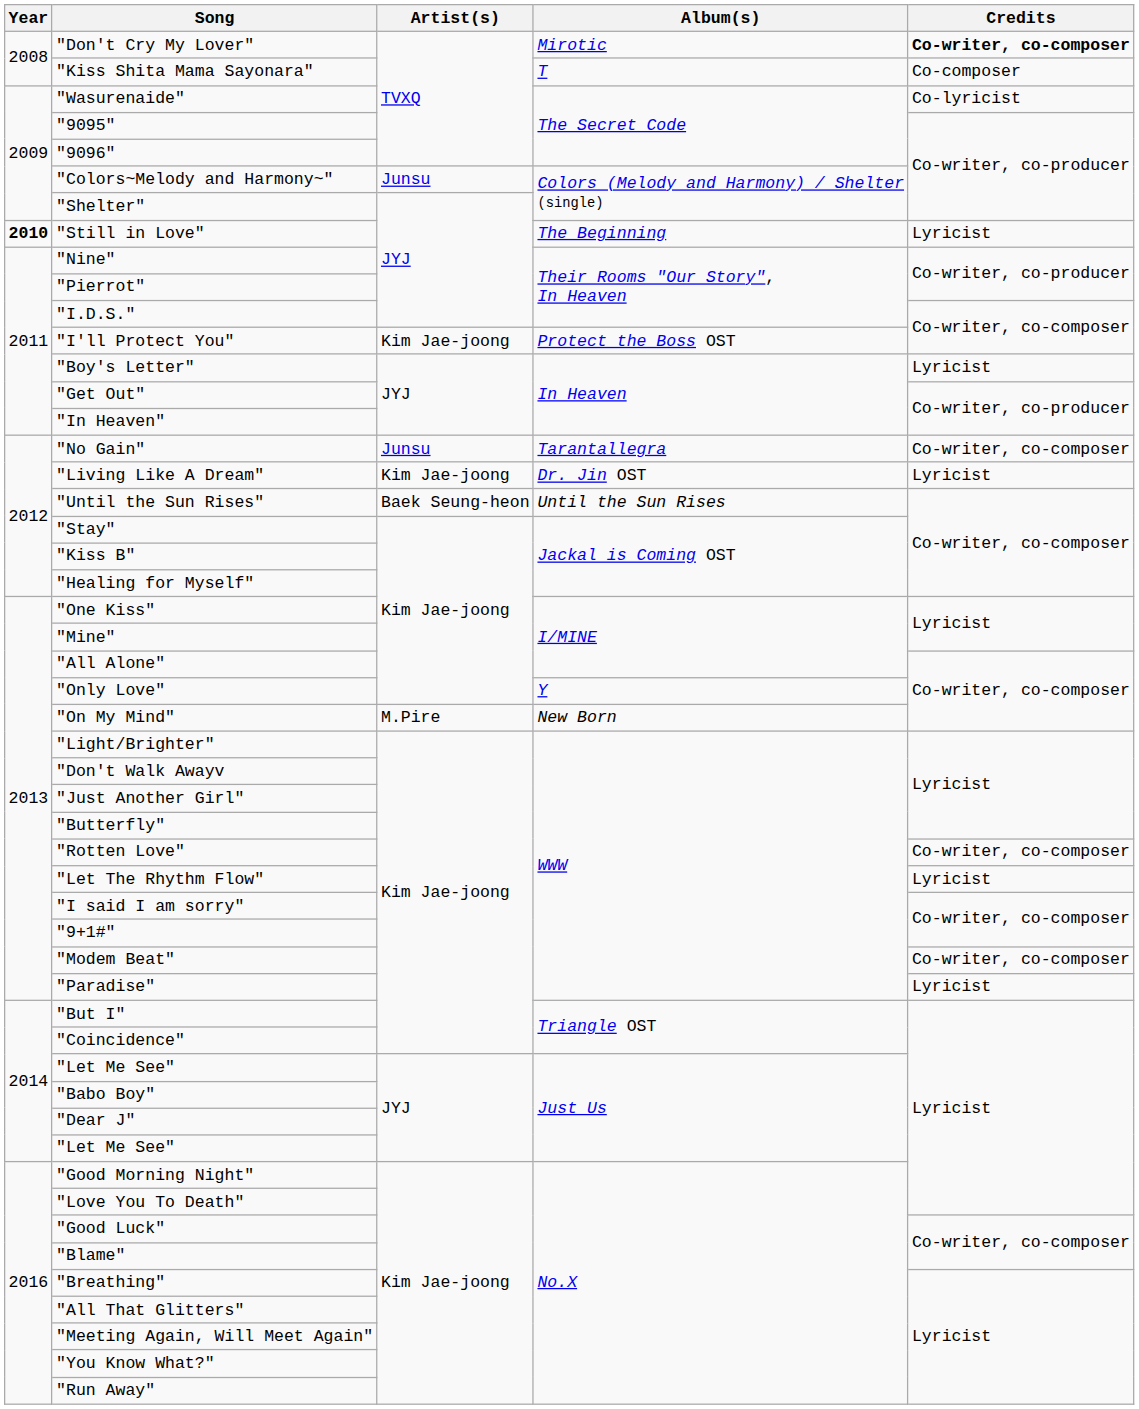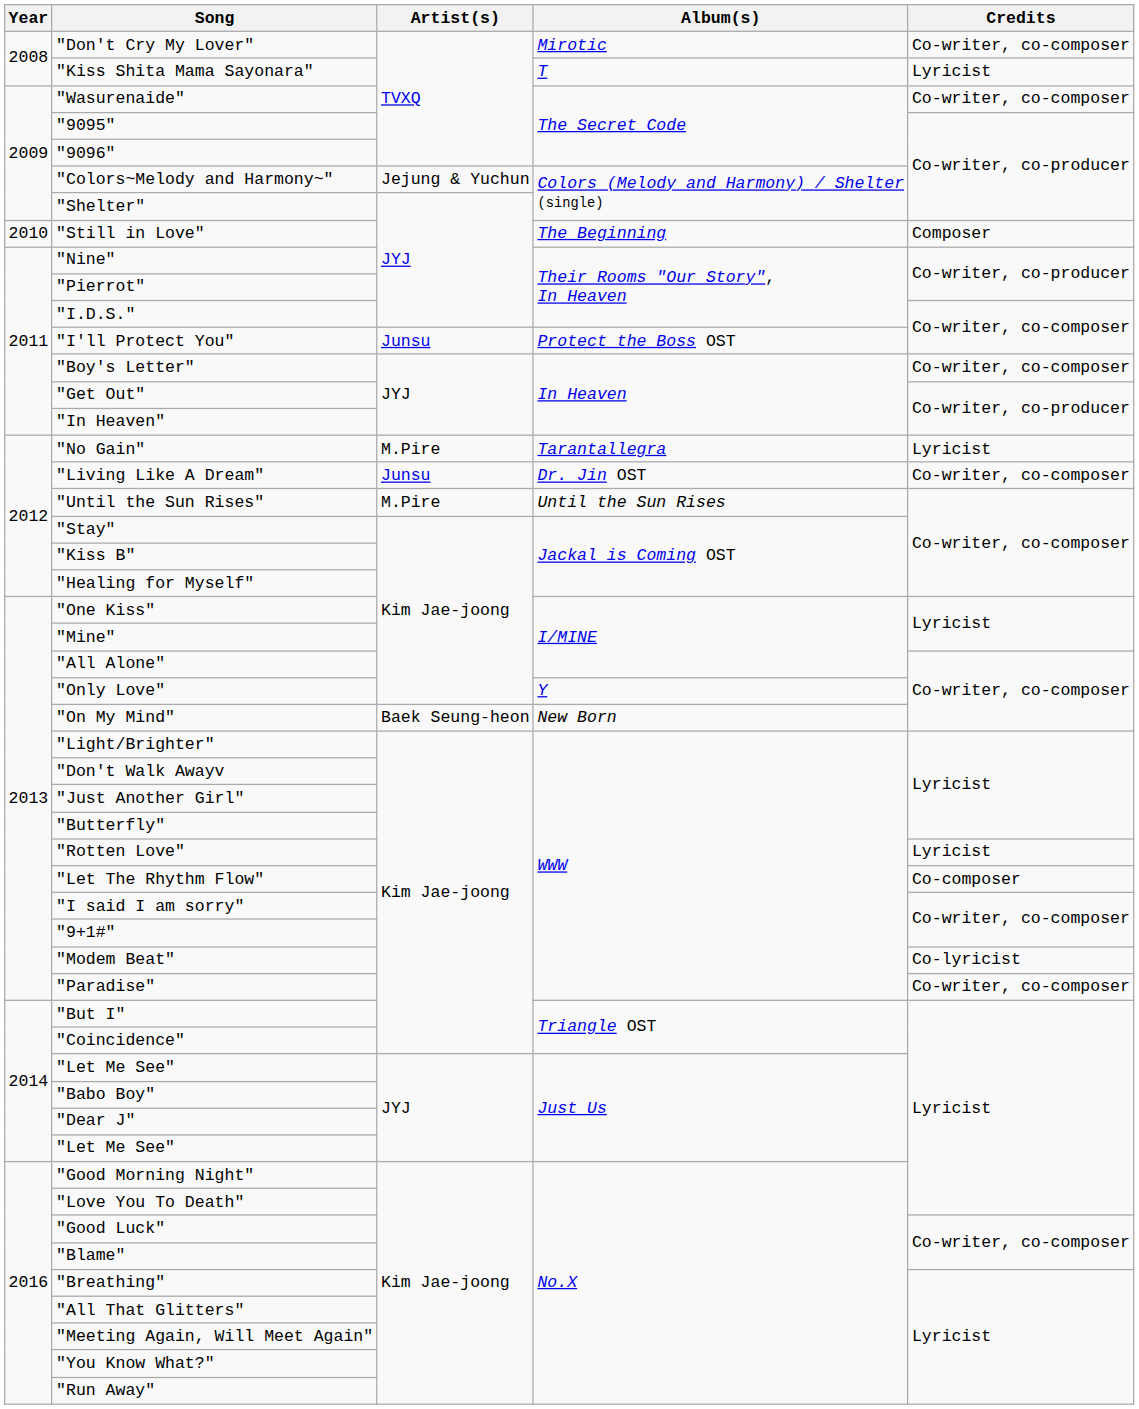 <table class="wikitable">
 <tr>
 <th>Year</th>
 <th>Song</th>
 <th>Artist(s)</th>
 <th>Album(s)</th>
 <th>Credits</th>
 </tr>
 <tr>
 <td rowspan="2">2008</td>
 <td>"Don't Cry My Lover"</td>
 <td rowspan="5"><a href='#'>TVXQ</a></td>
 <td><em><a href='#'>Mirotic</a></em></td>
-<td><strong>Co-writer, co-composer</strong></td>
+<td>Co-writer, co-composer</td>
 </tr>
 <tr>
 <td>"Kiss Shita Mama Sayonara"</td>
 <td><em><a href='#'>T</a></em></td>
-<td>Co-composer</td>
+<td>Lyricist</td>
 </tr>
 <tr>
 <td rowspan="5">2009</td>
 <td>"Wasurenaide"</td>
 <td rowspan="3"><em><a href='#'>The Secret Code</a></em></td>
-<td>Co-lyricist</td>
+<td>Co-writer, co-composer</td>
 </tr>
 <tr>
 <td>"9095"</td>
 <td rowspan="4">Co-writer, co-producer</td>
 </tr>
 <tr>
 <td>"9096"</td>
 </tr>
 <tr>
 <td>"Colors~Melody and Harmony~"</td>
-<td><a href='#'>Junsu</a></td>
+<td>Jejung & Yuchun</td>
 <td rowspan="2"><em><a href='#'>Colors (Melody and Harmony) / Shelter</a></em> <br> <small>(single)</small></td>
 </tr>
 <tr>
 <td>"Shelter"</td>
 <td rowspan="5"><a href='#'>JYJ</a></td>
 </tr>
 <tr>
-<td><strong>2010</strong></td>
+<td>2010</td>
 <td>"Still in Love"</td>
 <td><em><a href='#'>The Beginning</a></em></td>
-<td>Lyricist</td>
+<td>Composer</td>
 </tr>
 <tr>
 <td rowspan="7">2011</td>
 <td>"Nine"</td>
 <td rowspan="3"><em><a href='#'>Their Rooms "Our Story"</a></em>,<br><em><a href='#'>In Heaven</a></em></td>
 <td rowspan="2">Co-writer, co-producer</td>
 </tr>
 <tr>
 <td>"Pierrot"</td>
 </tr>
 <tr>
 <td>"I.D.S."</td>
 <td rowspan="2">Co-writer, co-composer</td>
 </tr>
 <tr>
 <td>"I'll Protect You"</td>
-<td>Kim Jae-joong</td>
+<td><a href='#'>Junsu</a></td>
 <td><em><a href='#'>Protect the Boss</a></em> OST</td>
 </tr>
 <tr>
 <td>"Boy's Letter"</td>
 <td rowspan="3">JYJ</td>
 <td rowspan="3"><em><a href='#'>In Heaven</a></em></td>
-<td>Lyricist</td>
+<td>Co-writer, co-composer</td>
 </tr>
 <tr>
 <td>"Get Out"</td>
 <td rowspan="2">Co-writer, co-producer</td>
 </tr>
 <tr>
 <td>"In Heaven"</td>
 </tr>
 <tr>
 <td rowspan="6">2012</td>
 <td>"No Gain"</td>
+<td>M.Pire</td>
+<td><em><a href='#'>Tarantallegra</a></em></td>
+<td>Lyricist</td>
+</tr>
+<tr>
+<td>"Living Like A Dream"</td>
 <td><a href='#'>Junsu</a></td>
-<td><em><a href='#'>Tarantallegra</a></em></td>
+<td><em><a href='#'>Dr. Jin</a></em> OST</td>
 <td>Co-writer, co-composer</td>
 </tr>
 <tr>
-<td>"Living Like A Dream"</td>
-<td>Kim Jae-joong</td>
-<td><em><a href='#'>Dr. Jin</a></em> OST</td>
-<td>Lyricist</td>
-</tr>
-<tr>
 <td>"Until the Sun Rises"</td>
-<td>Baek Seung-heon</td>
+<td>M.Pire</td>
 <td><em>Until the Sun Rises</em></td>
 <td rowspan="4">Co-writer, co-composer</td>
 </tr>
 <tr>
 <td>"Stay"</td>
 <td rowspan="7">Kim Jae-joong</td>
 <td rowspan="3"><em><a href='#'>Jackal is Coming</a></em> OST</td>
 </tr>
 <tr>
 <td>"Kiss B"</td>
 </tr>
 <tr>
 <td>"Healing for Myself"</td>
 </tr>
 <tr>
 <td rowspan="15">2013</td>
 <td>"One Kiss"</td>
 <td rowspan="3"><em><a href='#'>I/MINE</a></em></td>
 <td rowspan="2">Lyricist</td>
 </tr>
 <tr>
 <td>"Mine"</td>
 </tr>
 <tr>
 <td>"All Alone"</td>
 <td rowspan="3">Co-writer, co-composer</td>
 </tr>
 <tr>
 <td>"Only Love"</td>
 <td><em><a href='#'>Y</a></em></td>
 </tr>
 <tr>
 <td>"On My Mind"</td>
-<td>M.Pire</td>
+<td>Baek Seung-heon</td>
 <td><em>New Born</em></td>
 </tr>
 <tr>
 <td>"Light/Brighter"</td>
 <td rowspan="12">Kim Jae-joong</td>
 <td rowspan="10"><em><a href='#'>WWW</a></em></td>
 <td rowspan="4">Lyricist</td>
 </tr>
 <tr>
 <td>"Don't Walk Awayv</td>
 </tr>
 <tr>
 <td>"Just Another Girl"</td>
 </tr>
 <tr>
 <td>"Butterfly"</td>
 </tr>
 <tr>
 <td>"Rotten Love"</td>
-<td>Co-writer, co-composer</td>
+<td>Lyricist</td>
 </tr>
 <tr>
 <td>"Let The Rhythm Flow"</td>
-<td>Lyricist</td>
+<td>Co-composer</td>
 </tr>
 <tr>
 <td>"I said I am sorry"</td>
 <td rowspan="2">Co-writer, co-composer</td>
 </tr>
 <tr>
 <td>"9+1#"</td>
 </tr>
 <tr>
 <td>"Modem Beat"</td>
-<td>Co-writer, co-composer</td>
+<td>Co-lyricist</td>
 </tr>
 <tr>
 <td>"Paradise"</td>
-<td>Lyricist</td>
+<td>Co-writer, co-composer</td>
 </tr>
 <tr>
 <td rowspan="6">2014</td>
 <td>"But I"</td>
 <td rowspan="2"><em><a href='#'>Triangle</a></em> OST</td>
 <td rowspan="8">Lyricist</td>
 </tr>
 <tr>
 <td>"Coincidence"</td>
 </tr>
 <tr>
 <td>"Let Me See"</td>
 <td rowspan="4">JYJ</td>
 <td rowspan="4"><em><a href='#'>Just Us</a></em></td>
 </tr>
 <tr>
 <td>"Babo Boy"</td>
 </tr>
 <tr>
 <td>"Dear J"</td>
 </tr>
 <tr>
 <td>"Let Me See"</td>
 </tr>
 <tr>
 <td rowspan="9">2016</td>
 <td>"Good Morning Night"</td>
 <td rowspan="9">Kim Jae-joong</td>
 <td rowspan="9"><em><a href='#'>No.X</a></em></td>
 </tr>
 <tr>
 <td>"Love You To Death"</td>
 </tr>
 <tr>
 <td>"Good Luck"</td>
 <td rowspan="2">Co-writer, co-composer</td>
 </tr>
 <tr>
 <td>"Blame"</td>
 </tr>
 <tr>
 <td>"Breathing"</td>
 <td rowspan="5">Lyricist</td>
 </tr>
 <tr>
 <td>"All That Glitters"</td>
 </tr>
 <tr>
 <td>"Meeting Again, Will Meet Again"</td>
 </tr>
 <tr>
 <td>"You Know What?"</td>
 </tr>
 <tr>
 <td>"Run Away"</td>
 </tr>
 </table>
